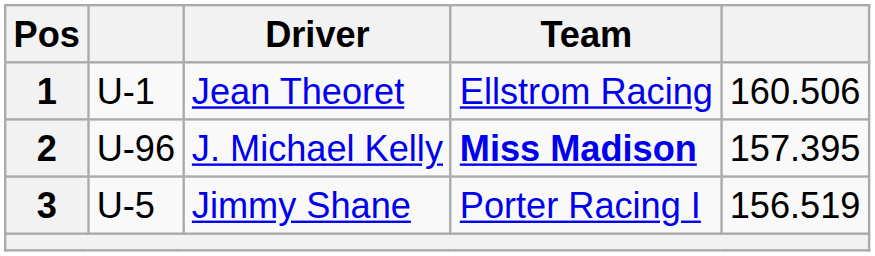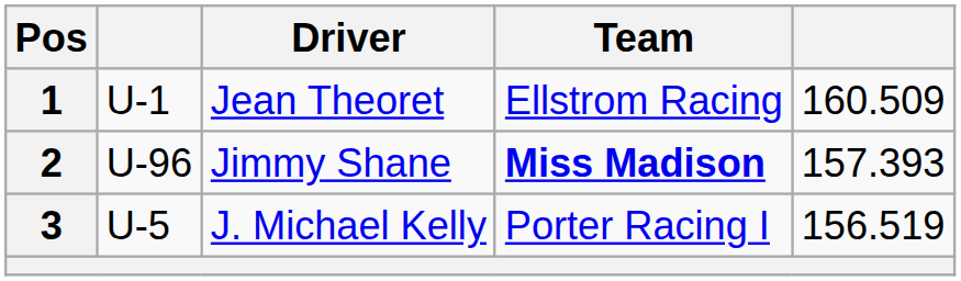 <table class="wikitable" style="font-size:95%">
 <tr>
 <th>Pos</th>
 <th></th>
 <th>Driver</th>
 <th>Team</th>
 <th></th>
 </tr>
 <tr>
 <th>1</th>
 <td>U-1</td>
 <td><a href='#'>Jean Theoret</a></td>
 <td><a href='#'>Ellstrom Racing</a></td>
-<td>160.506</td>
+<td>160.509</td>
 </tr>
 <tr>
 <th>2</th>
 <td>U-96</td>
-<td><a href='#'>J. Michael Kelly</a></td>
+<td><a href='#'>Jimmy Shane</a></td>
 <td><strong><a href='#'>Miss Madison</a></strong></td>
-<td>157.395</td>
+<td>157.393</td>
 </tr>
 <tr>
 <th>3</th>
 <td>U-5</td>
-<td><a href='#'>Jimmy Shane</a></td>
+<td><a href='#'>J. Michael Kelly</a></td>
 <td><a href='#'>Porter Racing I</a></td>
 <td>156.519</td>
 </tr>
 <tr>
 <th colspan="6"></th>
 </tr>
 </table>
